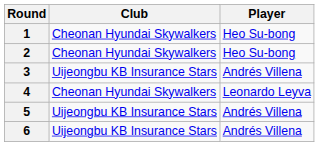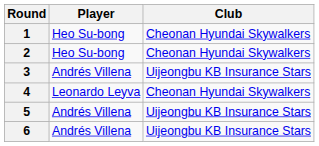 <table class=wikitable>
 <tr>
 <th>Round</th>
+<th>Player</th>
 <th>Club</th>
-<th>Player</th>
 </tr>
 <tr>
 <th>1</th>
+<td> <a href='#'>Heo Su-bong</a></td>
 <td><a href='#'>Cheonan Hyundai Skywalkers</a></td>
-<td> <a href='#'>Heo Su-bong</a></td>
 </tr>
 <tr>
 <th>2</th>
+<td> <a href='#'>Heo Su-bong</a></td>
 <td><a href='#'>Cheonan Hyundai Skywalkers</a></td>
-<td> <a href='#'>Heo Su-bong</a></td>
 </tr>
 <tr>
 <th>3</th>
+<td> <a href='#'>Andrés Villena</a></td>
 <td><a href='#'>Uijeongbu KB Insurance Stars</a></td>
-<td> <a href='#'>Andrés Villena</a></td>
 </tr>
 <tr>
 <th>4</th>
+<td> <a href='#'>Leonardo Leyva</a></td>
 <td><a href='#'>Cheonan Hyundai Skywalkers</a></td>
-<td> <a href='#'>Leonardo Leyva</a></td>
 </tr>
 <tr>
 <th>5</th>
+<td> <a href='#'>Andrés Villena</a></td>
 <td><a href='#'>Uijeongbu KB Insurance Stars</a></td>
-<td> <a href='#'>Andrés Villena</a></td>
 </tr>
 <tr>
 <th>6</th>
+<td> <a href='#'>Andrés Villena</a></td>
 <td><a href='#'>Uijeongbu KB Insurance Stars</a></td>
-<td> <a href='#'>Andrés Villena</a></td>
 </tr>
 </table>
